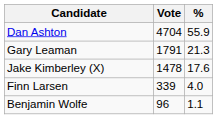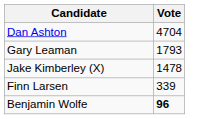 <table class="wikitable">
 <tr>
 <th bgcolor="#DDDDFF" width="200px">Candidate</th>
 <th bgcolor="#DDDDFF">Vote</th>
-<th bgcolor="#DDDDFF">%</th>
 </tr>
 <tr>
 <td><a href='#'>Dan Ashton</a></td>
 <td>4704</td>
-<td>55.9</td>
 </tr>
 <tr>
 <td>Gary Leaman</td>
-<td>1791</td>
-<td>21.3</td>
+<td>1793</td>
 </tr>
 <tr>
 <td>Jake Kimberley (X)</td>
 <td>1478</td>
-<td>17.6</td>
 </tr>
 <tr>
 <td>Finn Larsen</td>
 <td>339</td>
-<td>4.0</td>
 </tr>
 <tr>
 <td>Benjamin Wolfe</td>
-<td>96</td>
-<td>1.1</td>
+<td><strong>96</strong></td>
 </tr>
 </table>
